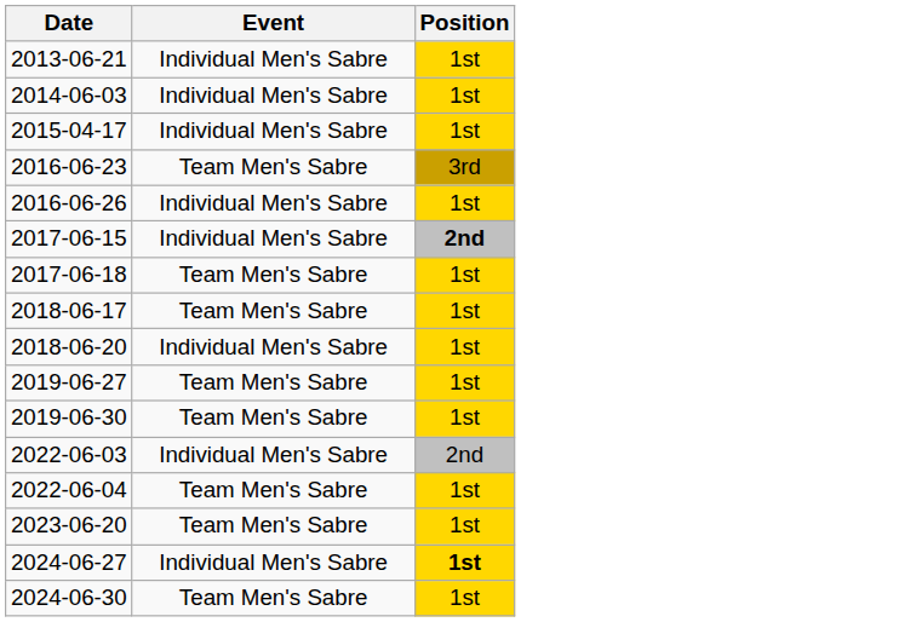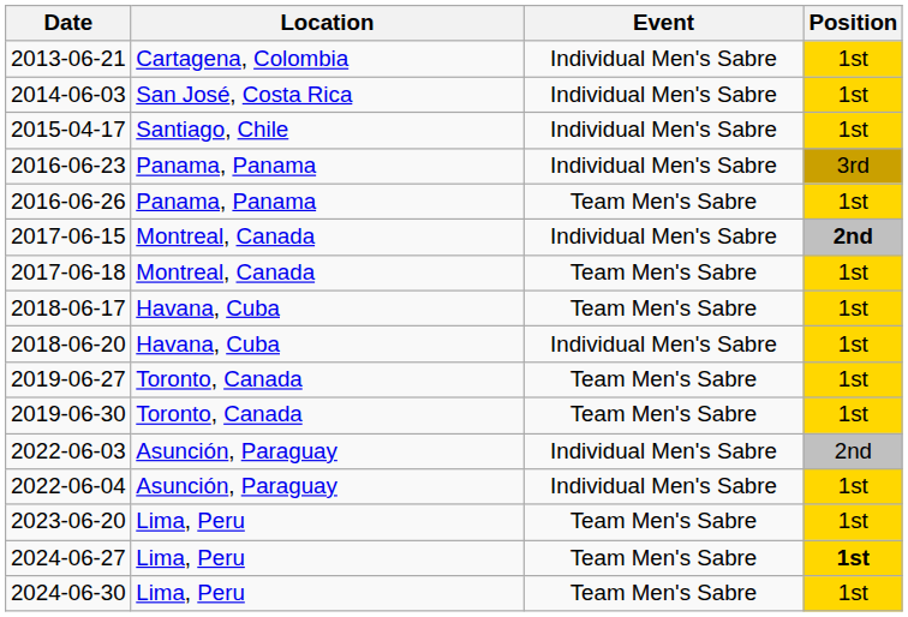 <table class="wikitable" style="text-align:center;">
 <tr>
 <th>Date</th>
+<th style="width:17em">Location</th>
 <th style="width:12em">Event</th>
 <th>Position</th>
 </tr>
 <tr>
 <td>2013-06-21</td>
+<td rowspan="1" align="left"> <a href='#'>Cartagena</a>, <a href='#'>Colombia</a></td>
 <td>Individual Men's Sabre</td>
 <td bgcolor="gold">1st</td>
 </tr>
 <tr>
 <td>2014-06-03</td>
+<td rowspan="1" align="left"> <a href='#'>San José</a>, <a href='#'>Costa Rica</a></td>
 <td>Individual Men's Sabre</td>
 <td bgcolor="gold">1st</td>
 </tr>
 <tr>
 <td>2015-04-17</td>
+<td rowspan="1" align="left"> <a href='#'>Santiago</a>, <a href='#'>Chile</a></td>
 <td>Individual Men's Sabre</td>
 <td bgcolor="gold">1st</td>
 </tr>
 <tr>
 <td>2016-06-23</td>
-<td>Team Men's Sabre</td>
+<td rowspan="1" align="left"> <a href='#'>Panama</a>, <a href='#'>Panama</a></td>
+<td>Individual Men's Sabre</td>
 <td bgcolor="caramel">3rd</td>
 </tr>
 <tr>
 <td>2016-06-26</td>
-<td>Individual Men's Sabre</td>
+<td rowspan="1" align="left"> <a href='#'>Panama</a>, <a href='#'>Panama</a></td>
+<td>Team Men's Sabre</td>
 <td bgcolor="gold">1st</td>
 </tr>
 <tr>
 <td>2017-06-15</td>
+<td rowspan="1" align="left"> <a href='#'>Montreal</a>, <a href='#'>Canada</a></td>
 <td>Individual Men's Sabre</td>
 <td bgcolor="silver"><strong>2nd</strong></td>
 </tr>
 <tr>
 <td>2017-06-18</td>
+<td rowspan="1" align="left"> <a href='#'>Montreal</a>, <a href='#'>Canada</a></td>
 <td>Team Men's Sabre</td>
 <td bgcolor="gold">1st</td>
 </tr>
 <tr>
 <td>2018-06-17</td>
+<td rowspan="1" align="left"> <a href='#'>Havana</a>, <a href='#'>Cuba</a></td>
 <td>Team Men's Sabre</td>
 <td bgcolor="gold">1st</td>
 </tr>
 <tr>
 <td>2018-06-20</td>
+<td rowspan="1" align="left"> <a href='#'>Havana</a>, <a href='#'>Cuba</a></td>
 <td>Individual Men's Sabre</td>
 <td bgcolor="gold">1st</td>
 </tr>
 <tr>
 <td>2019-06-27</td>
+<td rowspan="1" align="left"> <a href='#'>Toronto</a>, <a href='#'>Canada</a></td>
 <td>Team Men's Sabre</td>
 <td bgcolor="gold">1st</td>
 </tr>
 <tr>
 <td>2019-06-30</td>
+<td rowspan="1" align="left"> <a href='#'>Toronto</a>, <a href='#'>Canada</a></td>
 <td>Team Men's Sabre</td>
 <td bgcolor="gold">1st</td>
 </tr>
 <tr>
 <td>2022-06-03</td>
+<td rowspan="1" align="left"> <a href='#'>Asunción</a>, <a href='#'>Paraguay</a></td>
 <td>Individual Men's Sabre</td>
 <td bgcolor="silver">2nd</td>
 </tr>
 <tr>
 <td>2022-06-04</td>
-<td>Team Men's Sabre</td>
+<td rowspan="1" align="left"> <a href='#'>Asunción</a>, <a href='#'>Paraguay</a></td>
+<td>Individual Men's Sabre</td>
 <td bgcolor="gold">1st</td>
 </tr>
 <tr>
 <td>2023-06-20</td>
+<td rowspan="1" align="left"> <a href='#'>Lima</a>, <a href='#'>Peru</a></td>
 <td>Team Men's Sabre</td>
 <td bgcolor="gold">1st </td>
 </tr>
 <tr>
 <td>2024-06-27</td>
-<td>Individual Men's Sabre</td>
+<td rowspan="1" align="left"> <a href='#'>Lima</a>, <a href='#'>Peru</a></td>
+<td>Team Men's Sabre</td>
 <td bgcolor="gold"><strong>1st</strong></td>
 </tr>
 <tr>
 <td>2024-06-30</td>
+<td rowspan="1" align="left"> <a href='#'>Lima</a>, <a href='#'>Peru</a></td>
 <td>Team Men's Sabre</td>
 <td bgcolor="gold">1st</td>
 </tr>
 </table>
